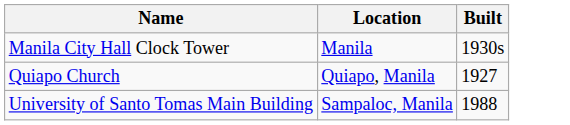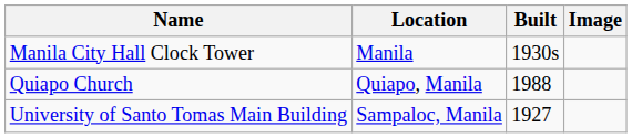 <table class="wikitable">
 <tr>
 <th>Name</th>
 <th>Location</th>
 <th>Built</th>
+<th>Image</th>
 </tr>
 <tr>
 <td><a href='#'>Manila City Hall</a> Clock Tower</td>
 <td><a href='#'>Manila</a></td>
 <td>1930s</td>
+<td></td>
 </tr>
 <tr>
 <td><a href='#'>Quiapo Church</a></td>
 <td><a href='#'>Quiapo</a>, <a href='#'>Manila</a></td>
-<td>1927</td>
+<td>1988</td>
+<td></td>
 </tr>
 <tr>
 <td><a href='#'>University of Santo Tomas Main Building</a></td>
 <td><a href='#'>Sampaloc, Manila</a></td>
-<td>1988</td>
+<td>1927</td>
+<td></td>
 </tr>
 </table>
